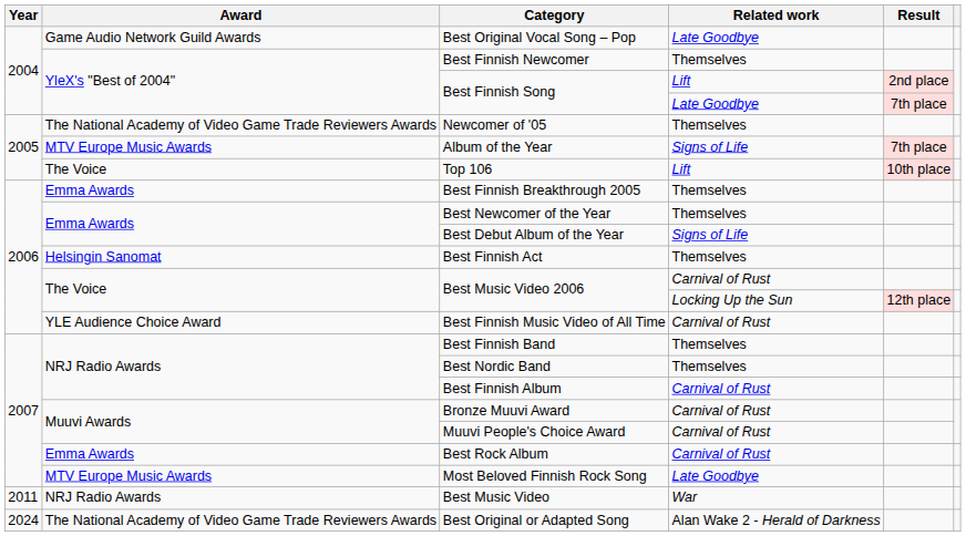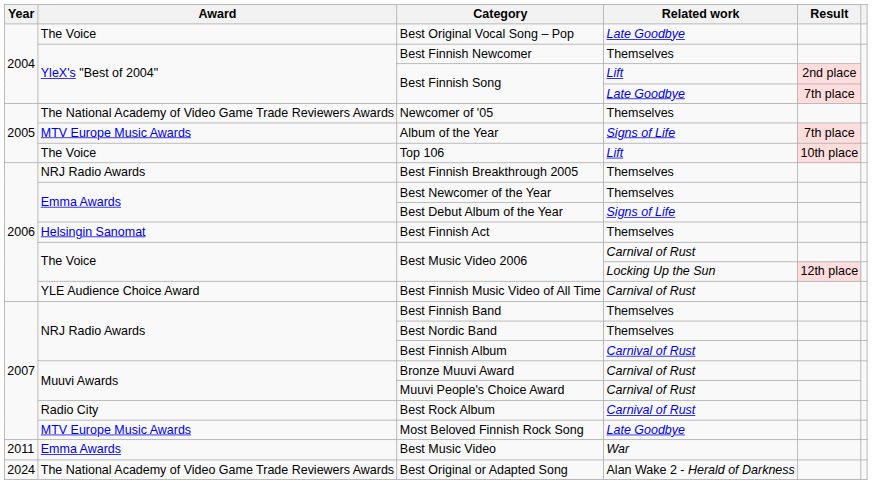 <table class="wikitable">
 <tr>
 <th>Year</th>
 <th>Award</th>
 <th>Category</th>
 <th>Related work</th>
 <th>Result</th>
 <th></th>
 </tr>
 <tr>
 <td rowspan="4">2004</td>
-<td>Game Audio Network Guild Awards</td>
+<td>The Voice</td>
 <td>Best Original Vocal Song – Pop</td>
 <td><em><a href='#'>Late Goodbye</a></em></td>
 <td></td>
 <td></td>
 </tr>
 <tr>
 <td rowspan="3"><a href='#'>YleX's</a> "Best of 2004"</td>
 <td>Best Finnish Newcomer</td>
 <td>Themselves</td>
 <td></td>
 <td rowspan="3"></td>
 </tr>
 <tr>
 <td rowspan="2">Best Finnish Song</td>
 <td><em><a href='#'>Lift</a></em></td>
 <td style="text-align:center; background:#fdd;">2nd place</td>
 </tr>
 <tr>
 <td><em><a href='#'>Late Goodbye</a></em></td>
 <td style="text-align:center; background:#fdd;">7th place</td>
 </tr>
 <tr>
 <td rowspan="3">2005</td>
 <td>The National Academy of Video Game Trade Reviewers Awards</td>
 <td>Newcomer of '05</td>
 <td>Themselves</td>
 <td></td>
 <td></td>
 </tr>
 <tr>
 <td><a href='#'>MTV Europe Music Awards</a></td>
 <td>Album of the Year</td>
 <td><em><a href='#'>Signs of Life</a></em></td>
 <td style="text-align:center; background:#fdd;">7th place</td>
 <td></td>
 </tr>
 <tr>
 <td>The Voice</td>
 <td>Top 106</td>
 <td><em><a href='#'>Lift</a></em></td>
 <td style="text-align:center; background:#fdd;">10th place</td>
 <td></td>
 </tr>
 <tr>
 <td rowspan="7">2006</td>
-<td><a href='#'>Emma Awards</a></td>
+<td>NRJ Radio Awards</td>
 <td>Best Finnish Breakthrough 2005</td>
 <td>Themselves</td>
 <td></td>
 <td></td>
 </tr>
 <tr>
 <td rowspan="2"><a href='#'>Emma Awards</a></td>
 <td>Best Newcomer of the Year</td>
 <td>Themselves</td>
 <td></td>
 </tr>
 <tr>
 <td>Best Debut Album of the Year</td>
 <td><em><a href='#'>Signs of Life</a></em></td>
 <td></td>
 </tr>
 <tr>
 <td><a href='#'>Helsingin Sanomat</a></td>
 <td>Best Finnish Act</td>
 <td>Themselves</td>
 <td></td>
 <td></td>
 </tr>
 <tr>
 <td rowspan="2">The Voice</td>
 <td rowspan="2">Best Music Video 2006</td>
 <td><em>Carnival of Rust</em></td>
 <td></td>
 <td></td>
 </tr>
 <tr>
 <td><em>Locking Up the Sun</em></td>
 <td style="text-align:center; background:#fdd;">12th place</td>
 <td></td>
 </tr>
 <tr>
 <td>YLE Audience Choice Award</td>
 <td>Best Finnish Music Video of All Time</td>
 <td><em>Carnival of Rust</em></td>
 <td></td>
 <td></td>
 </tr>
 <tr>
 <td rowspan="7">2007</td>
 <td rowspan="3">NRJ Radio Awards</td>
 <td>Best Finnish Band</td>
 <td>Themselves</td>
 <td></td>
 <td></td>
 </tr>
 <tr>
 <td>Best Nordic Band</td>
 <td>Themselves</td>
 <td></td>
 <td></td>
 </tr>
 <tr>
 <td>Best Finnish Album</td>
 <td><em><a href='#'>Carnival of Rust</a></em></td>
 <td></td>
 <td></td>
 </tr>
 <tr>
 <td rowspan="2">Muuvi Awards</td>
 <td>Bronze Muuvi Award</td>
 <td><em>Carnival of Rust</em></td>
 <td></td>
 <td rowspan="2"></td>
 </tr>
 <tr>
 <td>Muuvi People's Choice Award</td>
 <td><em>Carnival of Rust</em></td>
 <td></td>
 </tr>
 <tr>
-<td><a href='#'>Emma Awards</a></td>
+<td>Radio City</td>
 <td>Best Rock Album</td>
 <td><em><a href='#'>Carnival of Rust</a></em></td>
 <td></td>
 <td></td>
 </tr>
 <tr>
 <td><a href='#'>MTV Europe Music Awards</a></td>
 <td>Most Beloved Finnish Rock Song</td>
 <td><em><a href='#'>Late Goodbye</a></em></td>
 <td></td>
 <td></td>
 </tr>
 <tr>
 <td>2011</td>
-<td>NRJ Radio Awards</td>
+<td><a href='#'>Emma Awards</a></td>
 <td>Best Music Video</td>
 <td><em>War</em></td>
 <td></td>
 <td></td>
 </tr>
 <tr>
 <td>2024</td>
 <td>The National Academy of Video Game Trade Reviewers Awards</td>
 <td>Best Original or Adapted Song</td>
 <td>Alan Wake 2 - <em>Herald of Darkness</em></td>
 <td></td>
 <td></td>
 </tr>
 </table>
